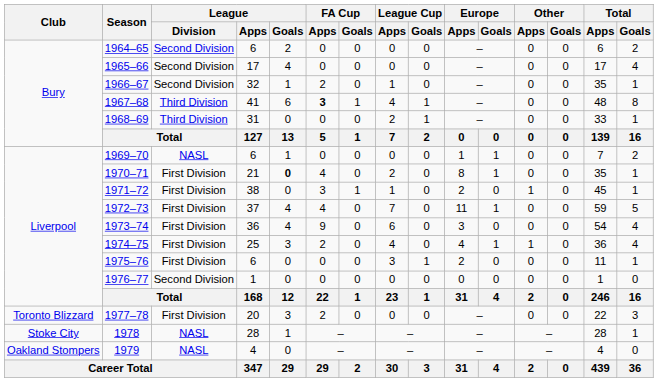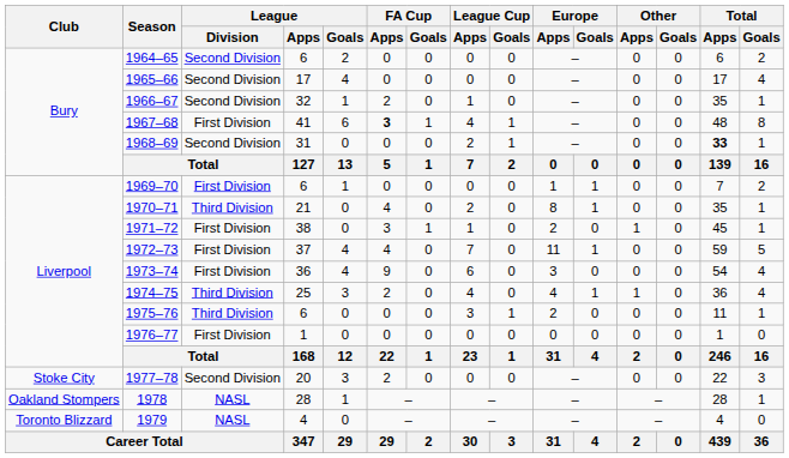 <table class="wikitable" style="text-align: center;">
 <tr>
 <th rowspan="2">Club</th>
 <th rowspan="2">Season</th>
 <th colspan="3">League</th>
 <th colspan="2">FA Cup</th>
 <th colspan="2">League Cup</th>
 <th colspan="2">Europe</th>
 <th colspan="2">Other</th>
 <th colspan="2">Total</th>
 </tr>
 <tr>
 <th>Division</th>
 <th>Apps</th>
 <th>Goals</th>
 <th>Apps</th>
 <th>Goals</th>
 <th>Apps</th>
 <th>Goals</th>
 <th>Apps</th>
 <th>Goals</th>
 <th>Apps</th>
 <th>Goals</th>
 <th>Apps</th>
 <th>Goals</th>
 </tr>
 <tr>
 <td rowspan="6"><a href='#'>Bury</a></td>
 <td><a href='#'>1964–65</a></td>
 <td><a href='#'>Second Division</a></td>
 <td>6</td>
 <td>2</td>
 <td>0</td>
 <td>0</td>
 <td>0</td>
 <td>0</td>
 <td colspan="2">–</td>
 <td>0</td>
 <td>0</td>
 <td>6</td>
 <td>2</td>
 </tr>
 <tr>
 <td><a href='#'>1965–66</a></td>
 <td>Second Division</td>
 <td>17</td>
 <td>4</td>
 <td>0</td>
 <td>0</td>
 <td>0</td>
 <td>0</td>
 <td colspan="2">–</td>
 <td>0</td>
 <td>0</td>
 <td>17</td>
 <td>4</td>
 </tr>
 <tr>
 <td><a href='#'>1966–67</a></td>
 <td>Second Division</td>
 <td>32</td>
 <td>1</td>
 <td>2</td>
 <td>0</td>
 <td>1</td>
 <td>0</td>
 <td colspan="2">–</td>
 <td>0</td>
 <td>0</td>
 <td>35</td>
 <td>1</td>
 </tr>
 <tr>
 <td><a href='#'>1967–68</a></td>
-<td><a href='#'>Third Division</a></td>
+<td>First Division</td>
 <td>41</td>
 <td>6</td>
 <td><strong>3</strong></td>
 <td>1</td>
 <td>4</td>
 <td>1</td>
 <td colspan="2">–</td>
 <td>0</td>
 <td>0</td>
 <td>48</td>
 <td>8</td>
 </tr>
 <tr>
 <td><a href='#'>1968–69</a></td>
-<td><a href='#'>Third Division</a></td>
+<td>Second Division</td>
 <td>31</td>
 <td>0</td>
 <td>0</td>
 <td>0</td>
 <td>2</td>
 <td>1</td>
 <td colspan="2">–</td>
 <td>0</td>
 <td>0</td>
-<td>33</td>
+<td><strong>33</strong></td>
 <td>1</td>
 </tr>
 <tr>
 <th colspan="2">Total</th>
 <th>127</th>
 <th>13</th>
 <th>5</th>
 <th>1</th>
 <th>7</th>
 <th>2</th>
 <th>0</th>
 <th>0</th>
 <th>0</th>
 <th>0</th>
 <th>139</th>
 <th>16</th>
 </tr>
 <tr>
 <td rowspan="9"><a href='#'>Liverpool</a></td>
 <td><a href='#'>1969–70</a></td>
-<td><a href='#'>NASL</a></td>
+<td><a href='#'>First Division</a></td>
 <td>6</td>
 <td>1</td>
 <td>0</td>
 <td>0</td>
 <td>0</td>
 <td>0</td>
 <td>1</td>
 <td>1</td>
 <td>0</td>
 <td>0</td>
 <td>7</td>
 <td>2</td>
 </tr>
 <tr>
 <td><a href='#'>1970–71</a></td>
-<td>First Division</td>
+<td><a href='#'>Third Division</a></td>
 <td>21</td>
-<td><strong>0</strong></td>
+<td>0</td>
 <td>4</td>
 <td>0</td>
 <td>2</td>
 <td>0</td>
 <td>8</td>
 <td>1</td>
 <td>0</td>
 <td>0</td>
 <td>35</td>
 <td>1</td>
 </tr>
 <tr>
 <td><a href='#'>1971–72</a></td>
 <td>First Division</td>
 <td>38</td>
 <td>0</td>
 <td>3</td>
 <td>1</td>
 <td>1</td>
 <td>0</td>
 <td>2</td>
 <td>0</td>
 <td>1</td>
 <td>0</td>
 <td>45</td>
 <td>1</td>
 </tr>
 <tr>
 <td><a href='#'>1972–73</a></td>
 <td>First Division</td>
 <td>37</td>
 <td>4</td>
 <td>4</td>
 <td>0</td>
 <td>7</td>
 <td>0</td>
 <td>11</td>
 <td>1</td>
 <td>0</td>
 <td>0</td>
 <td>59</td>
 <td>5</td>
 </tr>
 <tr>
 <td><a href='#'>1973–74</a></td>
 <td>First Division</td>
 <td>36</td>
 <td>4</td>
 <td>9</td>
 <td>0</td>
 <td>6</td>
 <td>0</td>
 <td>3</td>
 <td>0</td>
 <td>0</td>
 <td>0</td>
 <td>54</td>
 <td>4</td>
 </tr>
 <tr>
 <td><a href='#'>1974–75</a></td>
-<td>First Division</td>
+<td><a href='#'>Third Division</a></td>
 <td>25</td>
 <td>3</td>
 <td>2</td>
 <td>0</td>
 <td>4</td>
 <td>0</td>
 <td>4</td>
 <td>1</td>
 <td>1</td>
 <td>0</td>
 <td>36</td>
 <td>4</td>
 </tr>
 <tr>
 <td><a href='#'>1975–76</a></td>
-<td>First Division</td>
+<td><a href='#'>Third Division</a></td>
 <td>6</td>
 <td>0</td>
 <td>0</td>
 <td>0</td>
 <td>3</td>
 <td>1</td>
 <td>2</td>
 <td>0</td>
 <td>0</td>
 <td>0</td>
 <td>11</td>
 <td>1</td>
 </tr>
 <tr>
 <td><a href='#'>1976–77</a></td>
-<td>Second Division</td>
+<td>First Division</td>
 <td>1</td>
 <td>0</td>
 <td>0</td>
 <td>0</td>
 <td>0</td>
 <td>0</td>
 <td>0</td>
 <td>0</td>
 <td>0</td>
 <td>0</td>
 <td>1</td>
 <td>0</td>
 </tr>
 <tr>
 <th colspan="2">Total</th>
 <th>168</th>
 <th>12</th>
 <th>22</th>
 <th>1</th>
 <th>23</th>
 <th>1</th>
 <th>31</th>
 <th>4</th>
 <th>2</th>
 <th>0</th>
 <th>246</th>
 <th>16</th>
 </tr>
 <tr>
-<td><a href='#'>Toronto Blizzard</a></td>
+<td><a href='#'>Stoke City</a></td>
 <td><a href='#'>1977–78</a></td>
-<td>First Division</td>
+<td>Second Division</td>
 <td>20</td>
 <td>3</td>
 <td>2</td>
 <td>0</td>
 <td>0</td>
 <td>0</td>
 <td colspan="2">–</td>
 <td>0</td>
 <td>0</td>
 <td>22</td>
 <td>3</td>
 </tr>
 <tr>
-<td><a href='#'>Stoke City</a></td>
+<td><a href='#'>Oakland Stompers</a></td>
 <td><a href='#'>1978</a></td>
 <td><a href='#'>NASL</a></td>
 <td>28</td>
 <td>1</td>
 <td colspan="2">–</td>
 <td colspan="2">–</td>
 <td colspan="2">–</td>
 <td colspan="2">–</td>
 <td>28</td>
 <td>1</td>
 </tr>
 <tr>
-<td><a href='#'>Oakland Stompers</a></td>
+<td><a href='#'>Toronto Blizzard</a></td>
 <td><a href='#'>1979</a></td>
 <td><a href='#'>NASL</a></td>
 <td>4</td>
 <td>0</td>
 <td colspan="2">–</td>
 <td colspan="2">–</td>
 <td colspan="2">–</td>
 <td colspan="2">–</td>
 <td>4</td>
 <td>0</td>
 </tr>
 <tr>
 <th colspan="3">Career Total</th>
 <th>347</th>
 <th>29</th>
 <th>29</th>
 <th>2</th>
 <th>30</th>
 <th>3</th>
 <th>31</th>
 <th>4</th>
 <th>2</th>
 <th>0</th>
 <th>439</th>
 <th>36</th>
 </tr>
 </table>
